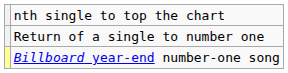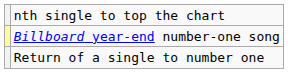 <table class="wikitable">
 <tr>
 <th scope="row"></th>
 <td>nth single to top the chart</td>
 </tr>
 <tr>
+<th scope="row" style="background-color:#FFFF99;"></th>
+<td><a href='#'><em>Billboard</em> year-end</a> number-one song</td>
+</tr>
+<tr>
 <th scope="row"></th>
 <td>Return of a single to number one</td>
 </tr>
-<tr>
-<th scope="row" style="background-color:#FFFF99;"></th>
-<td><a href='#'><em>Billboard</em> year-end</a> number-one song</td>
-</tr>
 </table>
